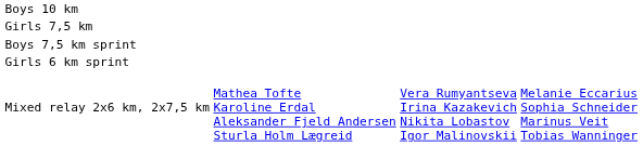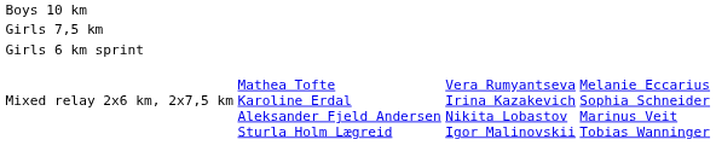 <table>
 <tr>
 <td>Boys 10 km</td>
 <td></td>
 <td></td>
 <td></td>
 </tr>
 <tr>
 <td>Girls 7,5 km</td>
-<td></td>
-<td></td>
-<td></td>
-</tr>
-<tr>
-<td>Boys 7,5 km sprint</td>
 <td></td>
 <td></td>
 <td></td>
 </tr>
 <tr>
 <td>Girls 6 km sprint</td>
 <td></td>
 <td></td>
 <td></td>
 </tr>
 <tr>
 <td>Mixed relay 2x6 km, 2x7,5 km</td>
 <td><br><a href='#'>Mathea Tofte</a><br><a href='#'>Karoline Erdal</a><br><a href='#'>Aleksander Fjeld Andersen</a><br><a href='#'>Sturla Holm Lægreid</a></td>
 <td><br><a href='#'>Vera Rumyantseva</a><br><a href='#'>Irina Kazakevich</a><br><a href='#'>Nikita Lobastov</a><br><a href='#'>Igor Malinovskii</a></td>
 <td><br><a href='#'>Melanie Eccarius</a><br><a href='#'>Sophia Schneider</a><br><a href='#'>Marinus Veit</a><br><a href='#'>Tobias Wanninger</a></td>
 </tr>
 </table>
